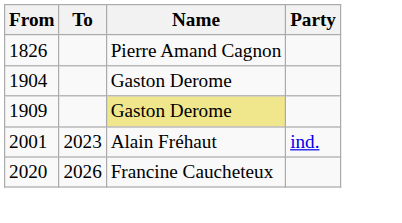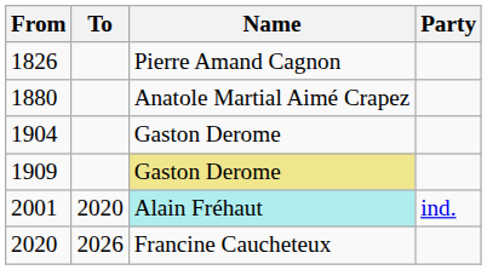 <table class="wikitable">
 <tr>
 <th>From</th>
 <th>To</th>
 <th>Name</th>
 <th>Party</th>
 </tr>
 <tr>
 <td>1826</td>
 <td></td>
 <td>Pierre Amand Cagnon</td>
+<td></td>
+</tr>
+<tr>
+<td>1880</td>
+<td></td>
+<td>Anatole Martial Aimé Crapez</td>
 <td></td>
 </tr>
 <tr>
 <td>1904</td>
 <td></td>
 <td>Gaston Derome</td>
 <td></td>
 </tr>
 <tr>
 <td>1909</td>
 <td></td>
 <td style="background: khaki;">Gaston Derome</td>
 <td></td>
 </tr>
 <tr>
 <td>2001</td>
-<td>2023</td>
-<td>Alain Fréhaut</td>
+<td>2020</td>
+<td style="background: paleturquoise;">Alain Fréhaut</td>
 <td><a href='#'>ind.</a></td>
 </tr>
 <tr>
 <td>2020</td>
 <td>2026</td>
 <td>Francine Caucheteux</td>
 <td></td>
 </tr>
 </table>
